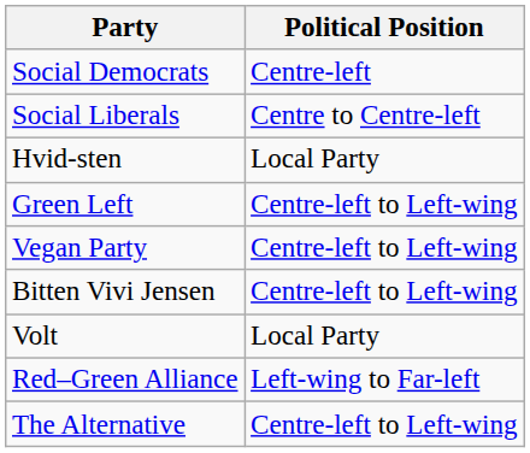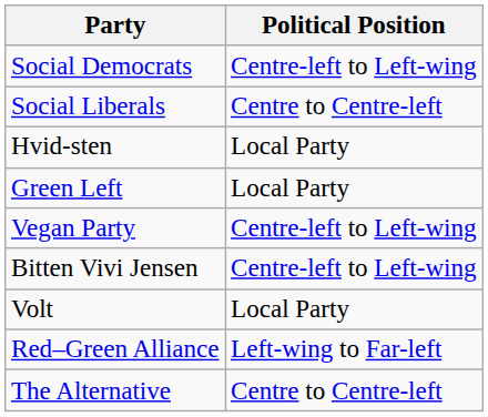 <table class="wikitable mw-collapsible mw-collapsed">
 <tr>
 <th>Party</th>
 <th>Political Position</th>
 </tr>
 <tr>
 <td><a href='#'>Social Democrats</a></td>
-<td><a href='#'>Centre-left</a></td>
+<td><a href='#'>Centre-left</a> to <a href='#'>Left-wing</a></td>
 </tr>
 <tr>
 <td><a href='#'>Social Liberals</a></td>
 <td><a href='#'>Centre</a> to <a href='#'>Centre-left</a></td>
 </tr>
 <tr>
 <td>Hvid-sten</td>
 <td>Local Party</td>
 </tr>
 <tr>
 <td><a href='#'>Green Left</a></td>
-<td><a href='#'>Centre-left</a> to <a href='#'>Left-wing</a></td>
+<td>Local Party</td>
 </tr>
 <tr>
 <td><a href='#'>Vegan Party</a></td>
 <td><a href='#'>Centre-left</a> to <a href='#'>Left-wing</a></td>
 </tr>
 <tr>
 <td>Bitten Vivi Jensen</td>
 <td><a href='#'>Centre-left</a> to <a href='#'>Left-wing</a></td>
 </tr>
 <tr>
 <td>Volt</td>
 <td>Local Party</td>
 </tr>
 <tr>
 <td><a href='#'>Red–Green Alliance</a></td>
 <td><a href='#'>Left-wing</a> to <a href='#'>Far-left</a></td>
 </tr>
 <tr>
 <td><a href='#'>The Alternative</a></td>
-<td><a href='#'>Centre-left</a> to <a href='#'>Left-wing</a></td>
+<td><a href='#'>Centre</a> to <a href='#'>Centre-left</a></td>
 </tr>
 </table>
